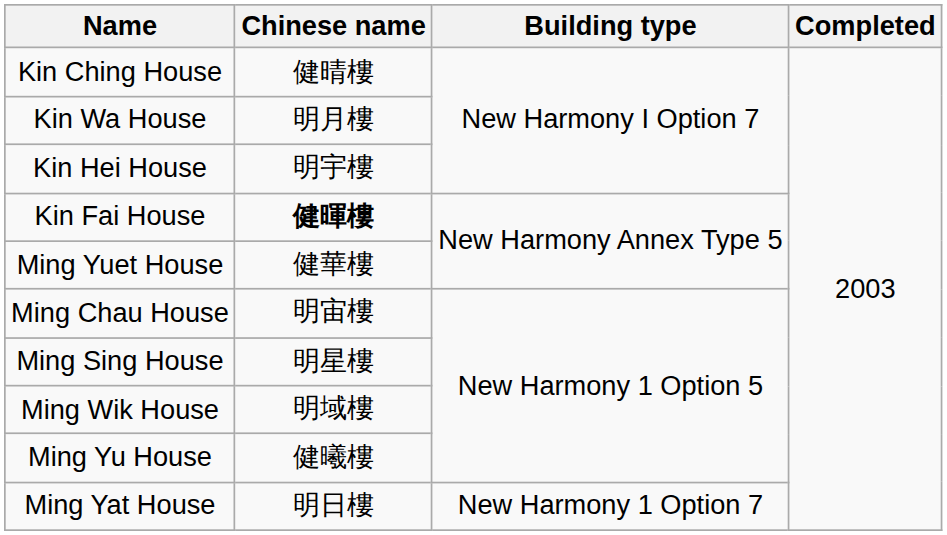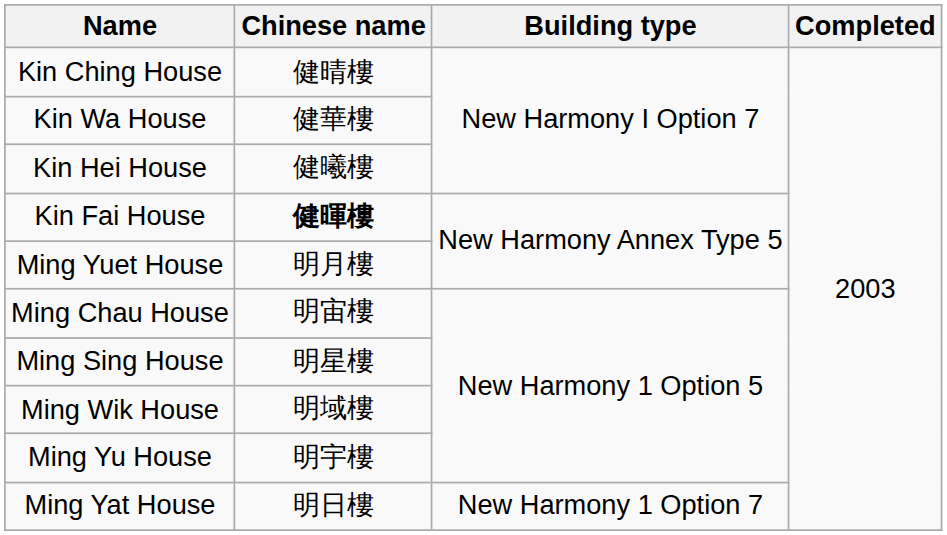 <table class="wikitable" style="text-align: center">
 <tr>
 <th>Name</th>
 <th>Chinese name</th>
 <th>Building type</th>
 <th>Completed</th>
 </tr>
 <tr>
 <td>Kin Ching House</td>
 <td>健晴樓</td>
 <td rowspan="3">New Harmony I Option 7</td>
 <td rowspan="10">2003</td>
 </tr>
 <tr>
 <td>Kin Wa House</td>
-<td>明月樓</td>
+<td>健華樓</td>
 </tr>
 <tr>
 <td>Kin Hei House</td>
-<td>明宇樓</td>
+<td>健曦樓</td>
 </tr>
 <tr>
 <td>Kin Fai House</td>
 <td><strong>健暉樓</strong></td>
 <td rowspan="2">New Harmony Annex Type 5</td>
 </tr>
 <tr>
 <td>Ming Yuet House</td>
-<td>健華樓</td>
+<td>明月樓</td>
 </tr>
 <tr>
 <td>Ming Chau House</td>
 <td>明宙樓</td>
 <td rowspan="4">New Harmony 1 Option 5</td>
 </tr>
 <tr>
 <td>Ming Sing House</td>
 <td>明星樓</td>
 </tr>
 <tr>
 <td>Ming Wik House</td>
 <td>明域樓</td>
 </tr>
 <tr>
 <td>Ming Yu House</td>
-<td>健曦樓</td>
+<td>明宇樓</td>
 </tr>
 <tr>
 <td>Ming Yat House</td>
 <td>明日樓</td>
 <td>New Harmony 1 Option 7</td>
 </tr>
 </table>
